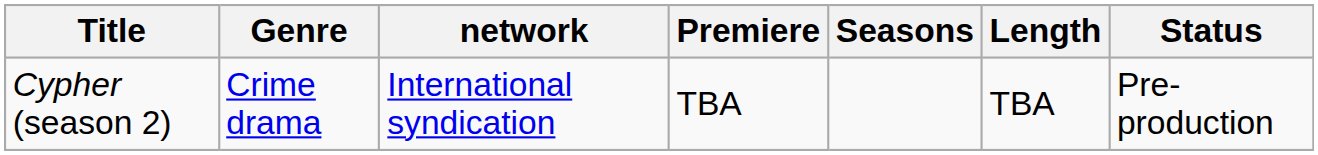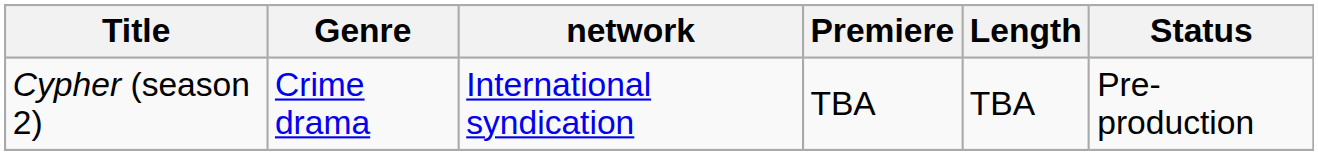 <table class="wikitable sortable" style="width:100%;">
 <tr>
 <th>Title</th>
 <th>Genre</th>
 <th> network</th>
 <th>Premiere</th>
-<th>Seasons</th>
 <th>Length</th>
 <th>Status</th>
 </tr>
 <tr>
 <td><em>Cypher</em> (season 2)</td>
 <td><a href='#'>Crime drama</a></td>
 <td><a href='#'>International syndication</a></td>
 <td>TBA</td>
-<td></td>
 <td>TBA</td>
 <td>Pre-production</td>
 </tr>
 </table>
